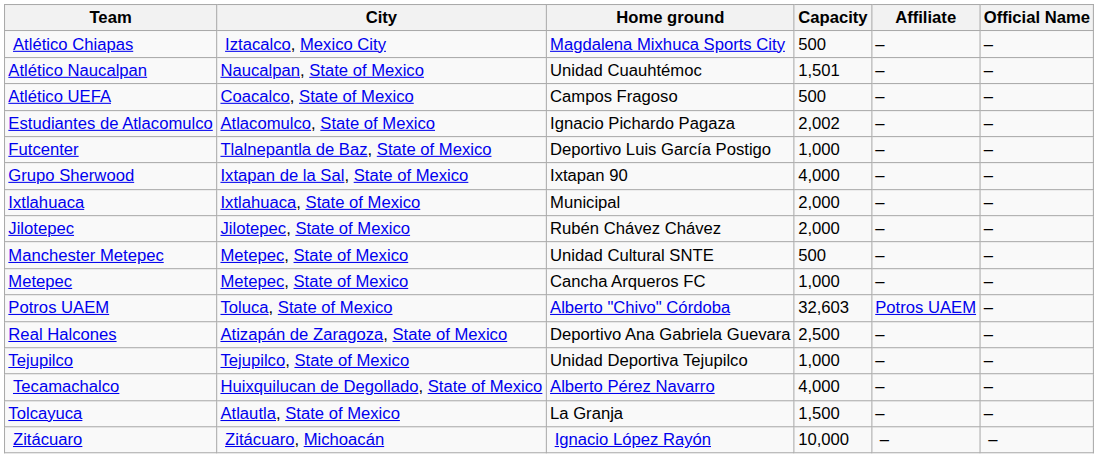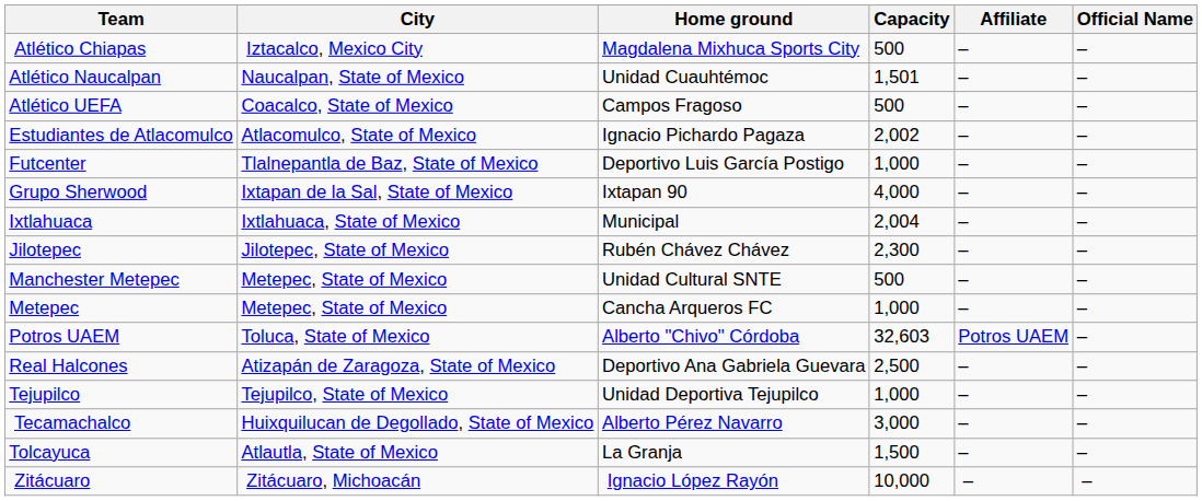 <table class="wikitable sortable">
 <tr>
 <th>Team</th>
 <th>City</th>
 <th>Home ground</th>
 <th>Capacity</th>
 <th>Affiliate</th>
 <th>Official Name</th>
 </tr>
 <tr>
 <td> <a href='#'>Atlético Chiapas</a> </td>
 <td> <a href='#'>Iztacalco</a>, <a href='#'>Mexico City</a></td>
 <td><a href='#'>Magdalena Mixhuca Sports City</a></td>
 <td>500</td>
 <td>–</td>
 <td>–</td>
 </tr>
 <tr>
 <td><a href='#'>Atlético Naucalpan</a></td>
 <td><a href='#'>Naucalpan</a>, <a href='#'>State of Mexico</a></td>
 <td>Unidad Cuauhtémoc</td>
 <td>1,501</td>
 <td>–</td>
 <td>–</td>
 </tr>
 <tr>
 <td><a href='#'>Atlético UEFA</a></td>
 <td><a href='#'>Coacalco</a>, <a href='#'>State of Mexico</a></td>
 <td>Campos Fragoso</td>
 <td>500</td>
 <td>–</td>
 <td>–</td>
 </tr>
 <tr>
 <td><a href='#'>Estudiantes de Atlacomulco</a></td>
 <td><a href='#'>Atlacomulco</a>, <a href='#'>State of Mexico</a></td>
 <td>Ignacio Pichardo Pagaza</td>
 <td>2,002</td>
 <td>–</td>
 <td>–</td>
 </tr>
 <tr>
 <td><a href='#'>Futcenter</a></td>
 <td><a href='#'>Tlalnepantla de Baz</a>, <a href='#'>State of Mexico</a></td>
 <td>Deportivo Luis García Postigo</td>
 <td>1,000</td>
 <td>–</td>
 <td>–</td>
 </tr>
 <tr>
 <td><a href='#'>Grupo Sherwood</a></td>
 <td><a href='#'>Ixtapan de la Sal</a>, <a href='#'>State of Mexico</a></td>
 <td>Ixtapan 90</td>
 <td>4,000</td>
 <td>–</td>
 <td>–</td>
 </tr>
 <tr>
 <td><a href='#'>Ixtlahuaca</a></td>
 <td><a href='#'>Ixtlahuaca</a>, <a href='#'>State of Mexico</a></td>
 <td>Municipal</td>
-<td>2,000</td>
+<td>2,004</td>
 <td>–</td>
 <td>–</td>
 </tr>
 <tr>
 <td><a href='#'>Jilotepec</a></td>
 <td><a href='#'>Jilotepec</a>, <a href='#'>State of Mexico</a></td>
 <td>Rubén Chávez Chávez</td>
-<td>2,000</td>
+<td>2,300</td>
 <td>–</td>
 <td>–</td>
 </tr>
 <tr>
 <td><a href='#'>Manchester Metepec</a></td>
 <td><a href='#'>Metepec</a>, <a href='#'>State of Mexico</a></td>
 <td>Unidad Cultural SNTE</td>
 <td>500</td>
 <td>–</td>
 <td>–</td>
 </tr>
 <tr>
 <td><a href='#'>Metepec</a></td>
 <td><a href='#'>Metepec</a>, <a href='#'>State of Mexico</a></td>
 <td>Cancha Arqueros FC</td>
 <td>1,000</td>
 <td>–</td>
 <td>–</td>
 </tr>
 <tr>
 <td><a href='#'>Potros UAEM</a></td>
 <td><a href='#'>Toluca</a>, <a href='#'>State of Mexico</a></td>
 <td><a href='#'>Alberto "Chivo" Córdoba</a></td>
 <td>32,603</td>
 <td><a href='#'>Potros UAEM</a></td>
 <td>–</td>
 </tr>
 <tr>
 <td><a href='#'>Real Halcones</a></td>
 <td><a href='#'>Atizapán de Zaragoza</a>, <a href='#'>State of Mexico</a></td>
 <td>Deportivo Ana Gabriela Guevara</td>
 <td>2,500</td>
 <td>–</td>
 <td>–</td>
 </tr>
 <tr>
 <td><a href='#'>Tejupilco</a></td>
 <td><a href='#'>Tejupilco</a>, <a href='#'>State of Mexico</a></td>
 <td>Unidad Deportiva Tejupilco</td>
 <td>1,000</td>
 <td>–</td>
 <td>–</td>
 </tr>
 <tr>
 <td> <a href='#'>Tecamachalco</a> </td>
 <td><a href='#'>Huixquilucan de Degollado</a>, <a href='#'>State of Mexico</a></td>
 <td><a href='#'>Alberto Pérez Navarro</a></td>
-<td>4,000</td>
+<td>3,000</td>
 <td>–</td>
 <td>–</td>
 </tr>
 <tr>
 <td><a href='#'>Tolcayuca</a></td>
 <td><a href='#'>Atlautla</a>, <a href='#'>State of Mexico</a></td>
 <td>La Granja</td>
 <td>1,500</td>
 <td>–</td>
 <td>–</td>
 </tr>
 <tr>
 <td> <a href='#'>Zitácuaro</a> </td>
 <td> <a href='#'>Zitácuaro</a>, <a href='#'>Michoacán</a> </td>
 <td> <a href='#'>Ignacio López Rayón</a> </td>
 <td>10,000</td>
 <td> – </td>
 <td> –</td>
 </tr>
 </table>
